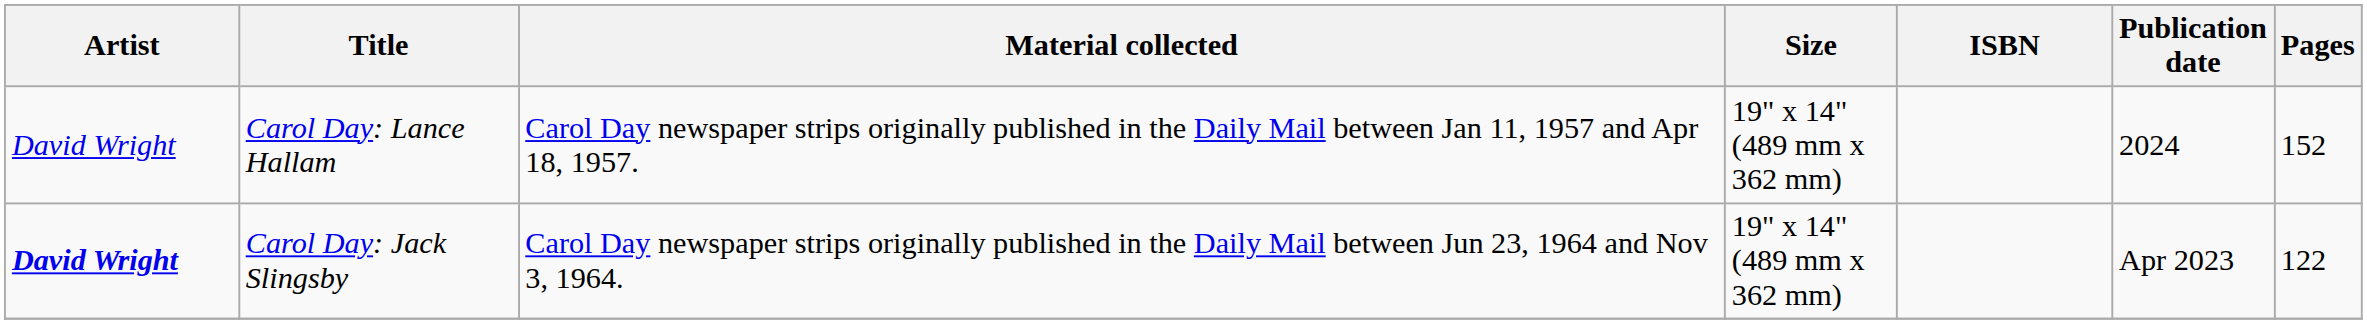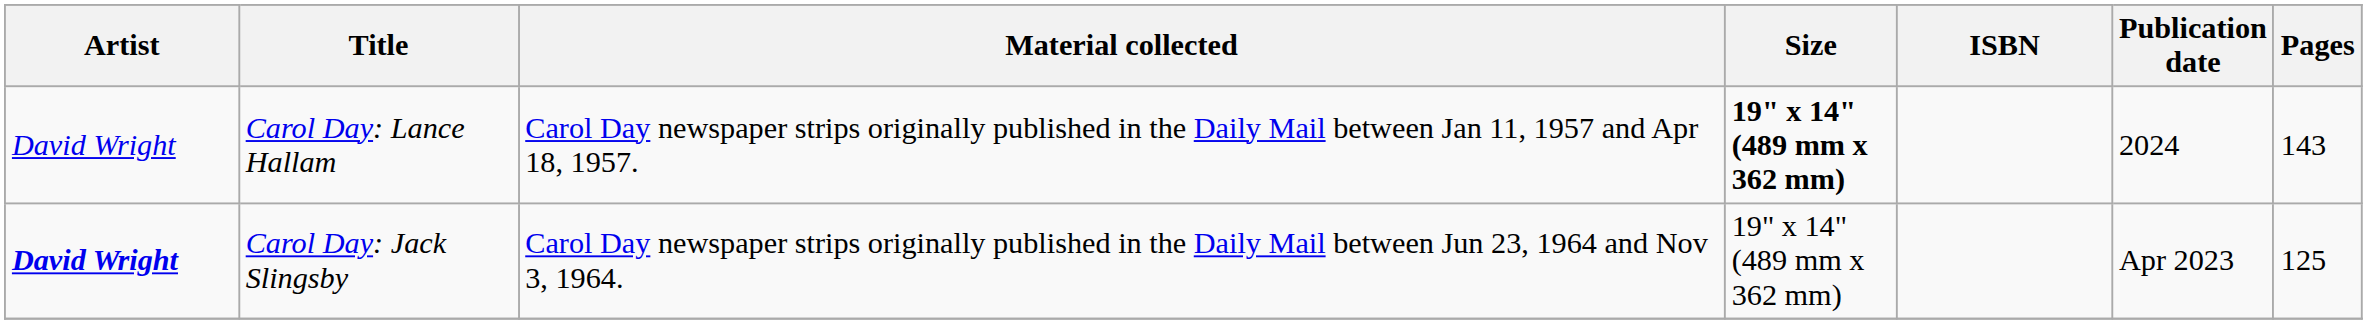 <table class="wikitable">
 <tr>
 <th width="120">Artist</th>
 <th width="145">Title</th>
 <th width="660">Material collected</th>
 <th width="85">Size</th>
 <th width="110">ISBN</th>
 <th width="25">Publication date</th>
 <th width="25">Pages</th>
 </tr>
 <tr>
 <td><em><a href='#'>David Wright</a></em></td>
 <td><em><a href='#'>Carol Day</a>: Lance Hallam</em></td>
 <td><a href='#'>Carol Day</a> newspaper strips originally published in the <a href='#'>Daily Mail</a> between Jan 11, 1957 and Apr 18, 1957.</td>
-<td>19" x 14" (489 mm x 362 mm)</td>
+<td><strong>19" x 14" (489 mm x 362 mm)</strong></td>
 <td><small></small></td>
 <td>2024</td>
-<td>152</td>
+<td>143</td>
 </tr>
 <tr>
 <td><strong><em><a href='#'>David Wright</a></em></strong></td>
 <td><em><a href='#'>Carol Day</a>: Jack Slingsby</em></td>
 <td><a href='#'>Carol Day</a> newspaper strips originally published in the <a href='#'>Daily Mail</a> between Jun 23, 1964 and Nov 3, 1964.</td>
 <td>19" x 14" (489 mm x 362 mm)</td>
 <td><small></small></td>
 <td>Apr 2023</td>
-<td>122</td>
+<td>125</td>
 </tr>
 <tr>
 </tr>
 </table>
